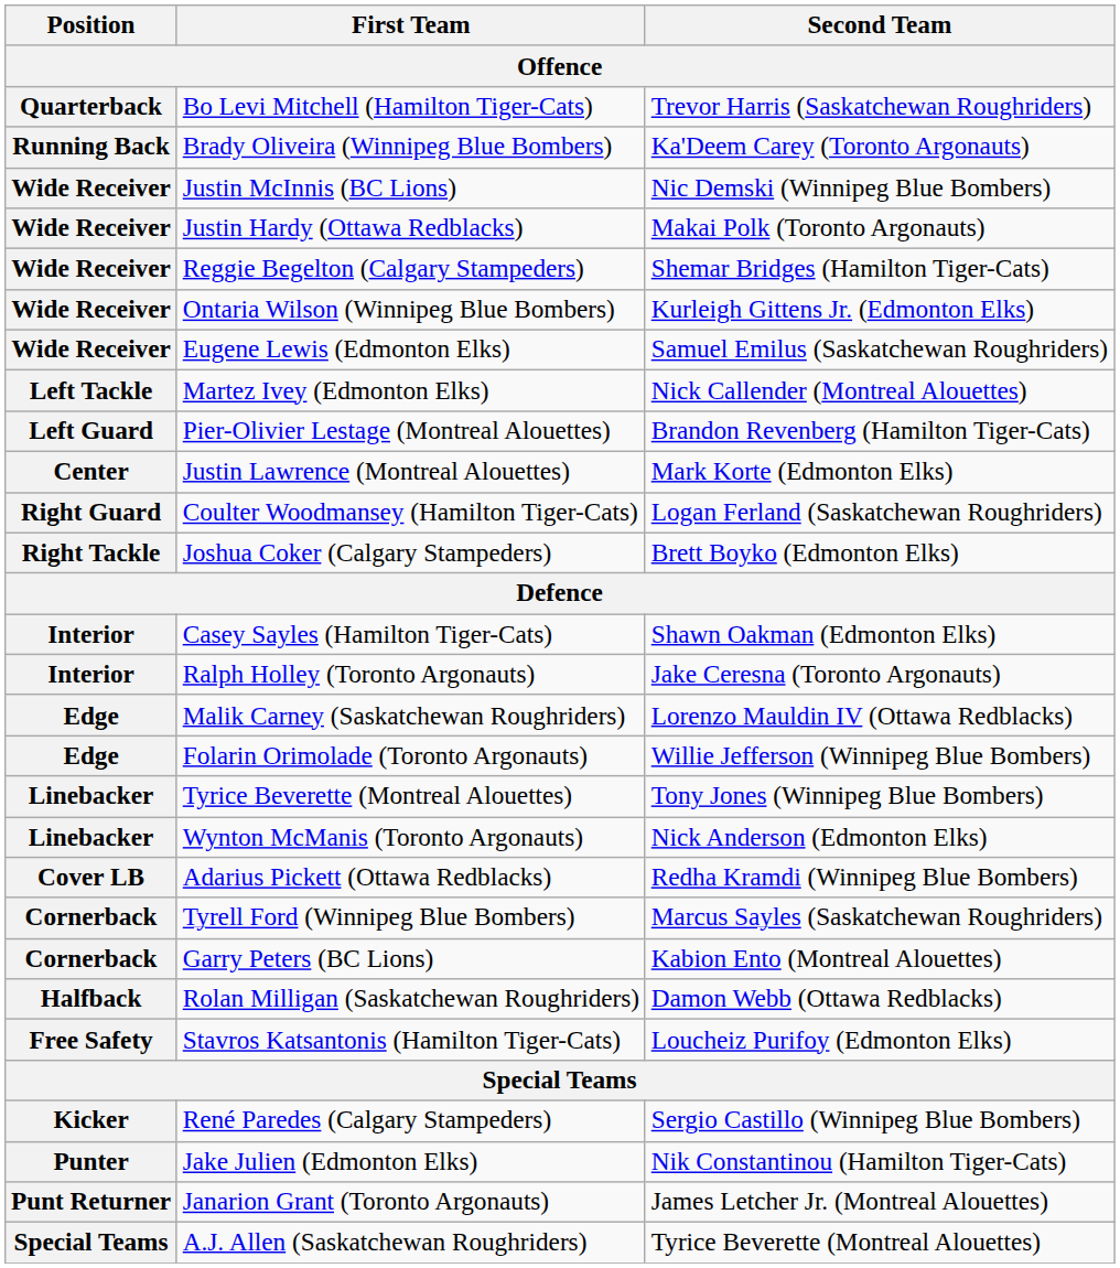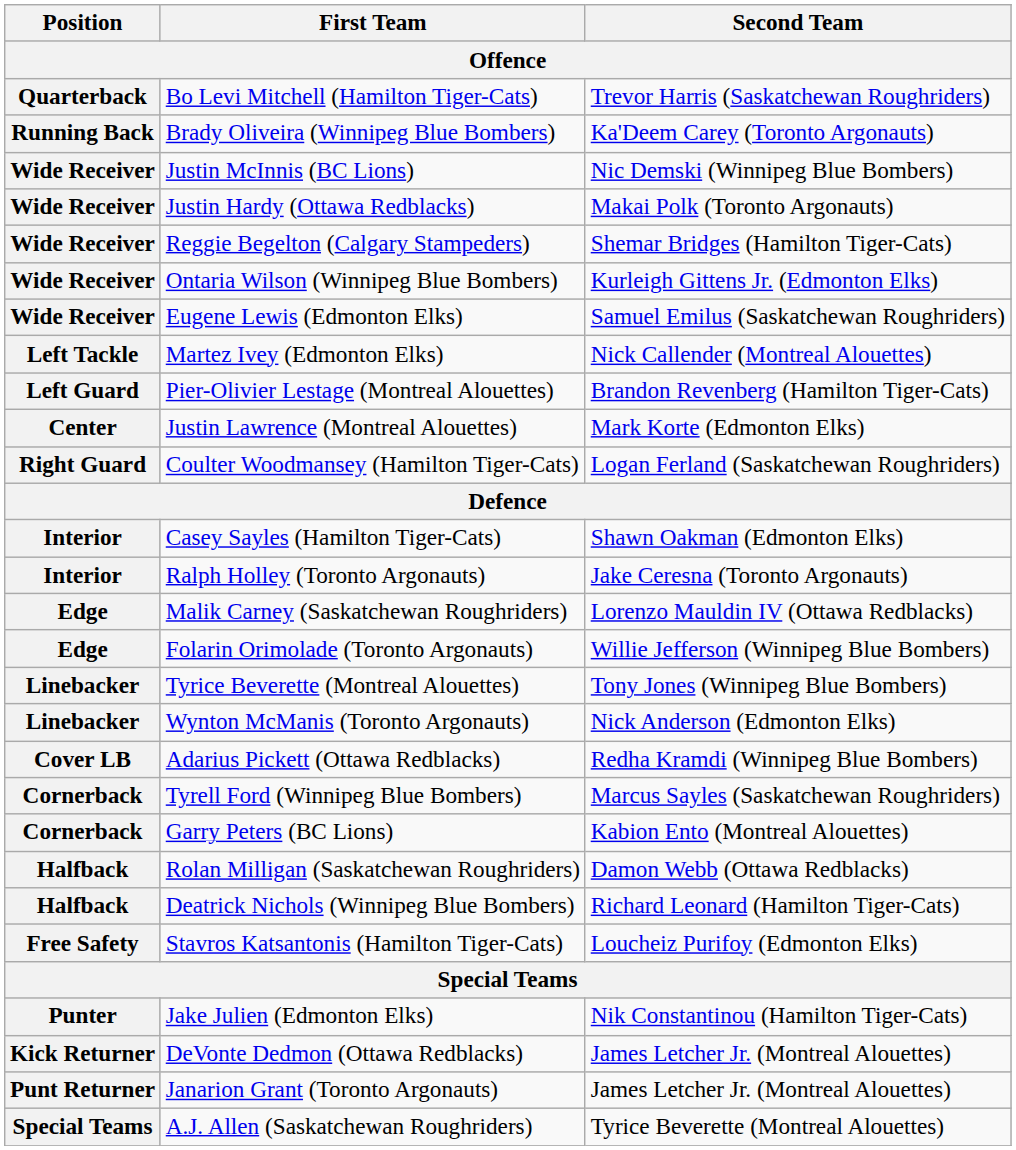 <table class="wikitable collapsible collapsed">
 <tr>
 <th>Position</th>
 <th>First Team</th>
 <th>Second Team</th>
 </tr>
 <tr>
 <th colspan="3" align="center">Offence</th>
 </tr>
 <tr>
 <th>Quarterback</th>
 <td><a href='#'>Bo Levi Mitchell</a> (<a href='#'>Hamilton Tiger-Cats</a>)</td>
 <td><a href='#'>Trevor Harris</a> (<a href='#'>Saskatchewan Roughriders</a>)</td>
 </tr>
 <tr>
 <th>Running Back</th>
 <td><a href='#'>Brady Oliveira</a> (<a href='#'>Winnipeg Blue Bombers</a>)</td>
 <td><a href='#'>Ka'Deem Carey</a> (<a href='#'>Toronto Argonauts</a>)</td>
 </tr>
 <tr>
 <th>Wide Receiver</th>
 <td><a href='#'>Justin McInnis</a> (<a href='#'>BC Lions</a>)</td>
 <td><a href='#'>Nic Demski</a> (Winnipeg Blue Bombers)</td>
 </tr>
 <tr>
 <th>Wide Receiver</th>
 <td><a href='#'>Justin Hardy</a> (<a href='#'>Ottawa Redblacks</a>)</td>
 <td><a href='#'>Makai Polk</a> (Toronto Argonauts)</td>
 </tr>
 <tr>
 <th>Wide Receiver</th>
 <td><a href='#'>Reggie Begelton</a> (<a href='#'>Calgary Stampeders</a>)</td>
 <td><a href='#'>Shemar Bridges</a> (Hamilton Tiger-Cats)</td>
 </tr>
 <tr>
 <th>Wide Receiver</th>
 <td><a href='#'>Ontaria Wilson</a> (Winnipeg Blue Bombers)</td>
 <td><a href='#'>Kurleigh Gittens Jr.</a> (<a href='#'>Edmonton Elks</a>)</td>
 </tr>
 <tr>
 <th>Wide Receiver</th>
 <td><a href='#'>Eugene Lewis</a> (Edmonton Elks)</td>
 <td><a href='#'>Samuel Emilus</a> (Saskatchewan Roughriders)</td>
 </tr>
 <tr>
 <th>Left Tackle</th>
 <td><a href='#'>Martez Ivey</a> (Edmonton Elks)</td>
 <td><a href='#'>Nick Callender</a> (<a href='#'>Montreal Alouettes</a>)</td>
 </tr>
 <tr>
 <th>Left Guard</th>
 <td><a href='#'>Pier-Olivier Lestage</a> (Montreal Alouettes)</td>
 <td><a href='#'>Brandon Revenberg</a> (Hamilton Tiger-Cats)</td>
 </tr>
 <tr>
 <th>Center</th>
 <td><a href='#'>Justin Lawrence</a> (Montreal Alouettes)</td>
 <td><a href='#'>Mark Korte</a> (Edmonton Elks)</td>
 </tr>
 <tr>
 <th>Right Guard</th>
 <td><a href='#'>Coulter Woodmansey</a> (Hamilton Tiger-Cats)</td>
 <td><a href='#'>Logan Ferland</a> (Saskatchewan Roughriders)</td>
 </tr>
 <tr>
-<th>Right Tackle</th>
-<td><a href='#'>Joshua Coker</a> (Calgary Stampeders)</td>
-<td><a href='#'>Brett Boyko</a> (Edmonton Elks)</td>
-</tr>
-<tr>
 <th colspan="3" align="center">Defence</th>
 </tr>
 <tr>
 <th>Interior</th>
 <td><a href='#'>Casey Sayles</a> (Hamilton Tiger-Cats)</td>
 <td><a href='#'>Shawn Oakman</a> (Edmonton Elks)</td>
 </tr>
 <tr>
 <th>Interior</th>
 <td><a href='#'>Ralph Holley</a> (Toronto Argonauts)</td>
 <td><a href='#'>Jake Ceresna</a> (Toronto Argonauts)</td>
 </tr>
 <tr>
 <th>Edge</th>
 <td><a href='#'>Malik Carney</a> (Saskatchewan Roughriders)</td>
 <td><a href='#'>Lorenzo Mauldin IV</a> (Ottawa Redblacks)</td>
 </tr>
 <tr>
 <th>Edge</th>
 <td><a href='#'>Folarin Orimolade</a> (Toronto Argonauts)</td>
 <td><a href='#'>Willie Jefferson</a> (Winnipeg Blue Bombers)</td>
 </tr>
 <tr>
 <th>Linebacker</th>
 <td><a href='#'>Tyrice Beverette</a> (Montreal Alouettes)</td>
 <td><a href='#'>Tony Jones</a> (Winnipeg Blue Bombers)</td>
 </tr>
 <tr>
 <th>Linebacker</th>
 <td><a href='#'>Wynton McManis</a> (Toronto Argonauts)</td>
 <td><a href='#'>Nick Anderson</a> (Edmonton Elks)</td>
 </tr>
 <tr>
 <th>Cover LB</th>
 <td><a href='#'>Adarius Pickett</a> (Ottawa Redblacks)</td>
 <td><a href='#'>Redha Kramdi</a> (Winnipeg Blue Bombers)</td>
 </tr>
 <tr>
 <th>Cornerback</th>
 <td><a href='#'>Tyrell Ford</a> (Winnipeg Blue Bombers)</td>
 <td><a href='#'>Marcus Sayles</a> (Saskatchewan Roughriders)</td>
 </tr>
 <tr>
 <th>Cornerback</th>
 <td><a href='#'>Garry Peters</a> (BC Lions)</td>
 <td><a href='#'>Kabion Ento</a> (Montreal Alouettes)</td>
 </tr>
 <tr>
 <th>Halfback</th>
 <td><a href='#'>Rolan Milligan</a> (Saskatchewan Roughriders)</td>
 <td><a href='#'>Damon Webb</a> (Ottawa Redblacks)</td>
 </tr>
 <tr>
+<th>Halfback</th>
+<td><a href='#'>Deatrick Nichols</a> (Winnipeg Blue Bombers)</td>
+<td><a href='#'>Richard Leonard</a> (Hamilton Tiger-Cats)</td>
+</tr>
+<tr>
 <th>Free Safety</th>
 <td><a href='#'>Stavros Katsantonis</a> (Hamilton Tiger-Cats)</td>
 <td><a href='#'>Loucheiz Purifoy</a> (Edmonton Elks)</td>
 </tr>
 <tr>
 <th colspan="3" align="center">Special Teams</th>
 </tr>
 <tr>
-<th>Kicker</th>
-<td><a href='#'>René Paredes</a> (Calgary Stampeders)</td>
-<td><a href='#'>Sergio Castillo</a> (Winnipeg Blue Bombers)</td>
-</tr>
-<tr>
 <th>Punter</th>
 <td><a href='#'>Jake Julien</a> (Edmonton Elks)</td>
 <td><a href='#'>Nik Constantinou</a> (Hamilton Tiger-Cats)</td>
+</tr>
+<tr>
+<th>Kick Returner</th>
+<td><a href='#'>DeVonte Dedmon</a> (Ottawa Redblacks)</td>
+<td><a href='#'>James Letcher Jr.</a> (Montreal Alouettes)</td>
 </tr>
 <tr>
 <th>Punt Returner</th>
 <td><a href='#'>Janarion Grant</a> (Toronto Argonauts)</td>
 <td>James Letcher Jr. (Montreal Alouettes)</td>
 </tr>
 <tr>
 <th>Special Teams</th>
 <td><a href='#'>A.J. Allen</a> (Saskatchewan Roughriders)</td>
 <td>Tyrice Beverette (Montreal Alouettes)</td>
 </tr>
 </table>
